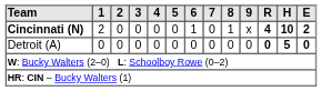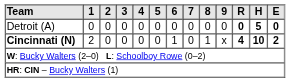 <table border=1 cellspacing=0 width=425 style="margin-left:3em;">
 <tr style="text-align:center; background-color:#e6e6e6;">
 <th align=left width=125>Team</th>
 <th width=25>1</th>
 <th width=25>2</th>
 <th width=25>3</th>
 <th width=25>4</th>
 <th width=25>5</th>
 <th width=25>6</th>
 <th width=25>7</th>
 <th width=25>8</th>
 <th width=25>9</th>
 <th width=25>R</th>
 <th width=25>H</th>
 <th width=25>E</th>
 </tr>
 <tr style="text-align:center;">
+<td align=left>Detroit (A)</td>
+<td>0</td>
+<td>0</td>
+<td>0</td>
+<td>0</td>
+<td>0</td>
+<td>0</td>
+<td>0</td>
+<td>0</td>
+<td>0</td>
+<td><strong>0</strong></td>
+<td><strong>5</strong></td>
+<td><strong>0</strong></td>
+</tr>
+<tr style="text-align:center;">
 <td align=left><strong>Cincinnati (N)</strong></td>
 <td>2</td>
 <td>0</td>
 <td>0</td>
 <td>0</td>
 <td>0</td>
 <td>1</td>
 <td>0</td>
 <td>1</td>
 <td>x</td>
 <td><strong>4</strong></td>
 <td><strong>10</strong></td>
 <td><strong>2</strong></td>
 </tr>
-<tr style="text-align:center;">
-<td align=left>Detroit (A)</td>
-<td>0</td>
-<td>0</td>
-<td>0</td>
-<td>0</td>
-<td>0</td>
-<td>0</td>
-<td>0</td>
-<td>0</td>
-<td>0</td>
-<td><strong>0</strong></td>
-<td><strong>5</strong></td>
-<td><strong>0</strong></td>
-</tr>
 <tr style="text-align:left;">
 <td colspan=13><small><strong>W</strong>: <a href='#'>Bucky Walters</a> (2–0)   <strong>L</strong>: <a href='#'>Schoolboy Rowe</a> (0–2)</small></td>
 </tr>
 <tr style="text-align:left;">
 <td colspan=13><small><strong>HR</strong>: <strong>CIN</strong> – <a href='#'>Bucky Walters</a> (1) </small></td>
 </tr>
 </table>
